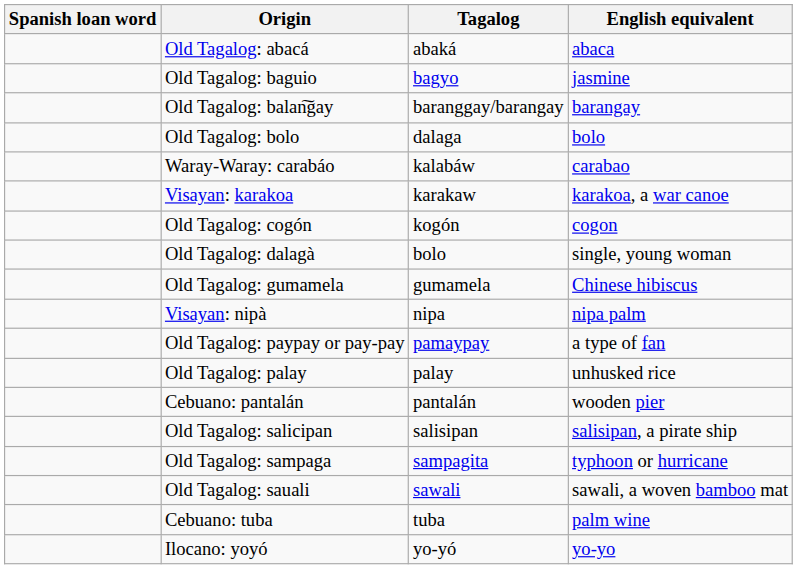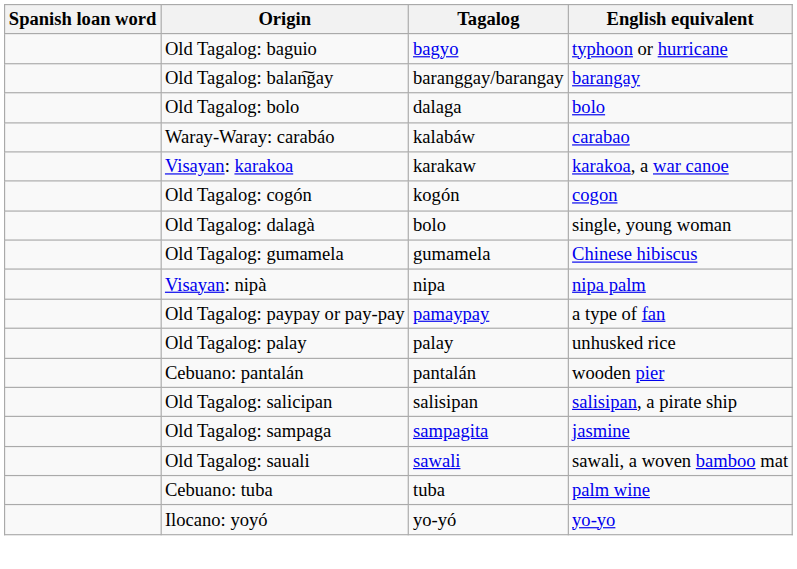 <table class="wikitable sortable">
 <tr>
 <th>Spanish loan word</th>
 <th>Origin</th>
 <th>Tagalog</th>
 <th>English equivalent</th>
 </tr>
 <tr>
 <td></td>
-<td><a href='#'>Old Tagalog</a>: abacá</td>
-<td>abaká</td>
-<td><a href='#'>abaca</a></td>
-</tr>
-<tr>
-<td></td>
 <td>Old Tagalog: baguio</td>
 <td><a href='#'>bagyo</a></td>
-<td><a href='#'>jasmine</a></td>
+<td><a href='#'>typhoon</a> or <a href='#'>hurricane</a></td>
 </tr>
 <tr>
 <td></td>
 <td>Old Tagalog: balan͠gay</td>
 <td>baranggay/barangay</td>
 <td><a href='#'>barangay</a></td>
 </tr>
 <tr>
 <td></td>
 <td>Old Tagalog: bolo</td>
 <td>dalaga</td>
 <td><a href='#'>bolo</a></td>
 </tr>
 <tr>
 <td></td>
 <td>Waray-Waray: carabáo</td>
 <td>kalabáw</td>
 <td><a href='#'>carabao</a></td>
 </tr>
 <tr>
 <td></td>
 <td><a href='#'>Visayan</a>: <a href='#'>karakoa</a></td>
 <td>karakaw</td>
 <td><a href='#'>karakoa</a>, a <a href='#'>war canoe</a></td>
 </tr>
 <tr>
 <td></td>
 <td>Old Tagalog: cogón</td>
 <td>kogón</td>
 <td><a href='#'>cogon</a></td>
 </tr>
 <tr>
 <td></td>
 <td>Old Tagalog: dalagà</td>
 <td>bolo</td>
 <td>single, young woman</td>
 </tr>
 <tr>
 <td></td>
 <td>Old Tagalog: gumamela</td>
 <td>gumamela</td>
 <td><a href='#'>Chinese hibiscus</a></td>
 </tr>
 <tr>
 <td></td>
 <td><a href='#'>Visayan</a>: nipà</td>
 <td>nipa</td>
 <td><a href='#'>nipa palm</a></td>
 </tr>
 <tr>
 <td></td>
 <td>Old Tagalog: paypay or pay-pay</td>
 <td><a href='#'>pamaypay</a></td>
 <td>a type of <a href='#'>fan</a></td>
 </tr>
 <tr>
 <td></td>
 <td>Old Tagalog: palay</td>
 <td>palay</td>
 <td>unhusked rice</td>
 </tr>
 <tr>
 <td></td>
 <td>Cebuano: pantalán</td>
 <td>pantalán</td>
 <td>wooden <a href='#'>pier</a></td>
 </tr>
 <tr>
 <td></td>
 <td>Old Tagalog: salicipan</td>
 <td>salisipan</td>
 <td><a href='#'>salisipan</a>, a pirate ship</td>
 </tr>
 <tr>
 <td></td>
 <td>Old Tagalog: sampaga</td>
 <td><a href='#'>sampagita</a></td>
-<td><a href='#'>typhoon</a> or <a href='#'>hurricane</a></td>
+<td><a href='#'>jasmine</a></td>
 </tr>
 <tr>
 <td></td>
 <td>Old Tagalog: sauali</td>
 <td><a href='#'>sawali</a></td>
 <td>sawali, a woven <a href='#'>bamboo</a> mat</td>
 </tr>
 <tr>
 <td></td>
 <td>Cebuano: tuba</td>
 <td>tuba</td>
 <td><a href='#'>palm wine</a></td>
 </tr>
 <tr>
 <td></td>
 <td>Ilocano: yoyó</td>
 <td>yo-yó</td>
 <td><a href='#'>yo-yo</a></td>
 </tr>
 </table>
